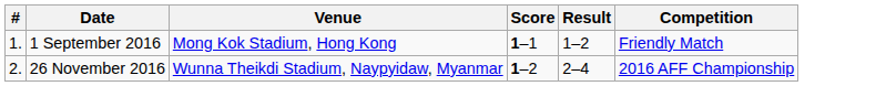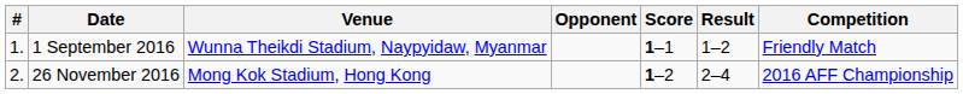 <table class="wikitable" style="font-size:90%">
 <tr>
 <th>#</th>
 <th>Date</th>
 <th>Venue</th>
+<th>Opponent</th>
 <th>Score</th>
 <th>Result</th>
 <th>Competition</th>
 </tr>
 <tr>
 <td>1.</td>
 <td>1 September 2016</td>
-<td><a href='#'>Mong Kok Stadium</a>, <a href='#'>Hong Kong</a></td>
+<td><a href='#'>Wunna Theikdi Stadium</a>, <a href='#'>Naypyidaw</a>, <a href='#'>Myanmar</a></td>
+<td></td>
 <td><strong>1</strong>–1</td>
 <td>1–2</td>
 <td><a href='#'>Friendly Match</a></td>
 </tr>
 <tr>
 <td>2.</td>
 <td>26 November 2016</td>
-<td><a href='#'>Wunna Theikdi Stadium</a>, <a href='#'>Naypyidaw</a>, <a href='#'>Myanmar</a></td>
+<td><a href='#'>Mong Kok Stadium</a>, <a href='#'>Hong Kong</a></td>
+<td></td>
 <td><strong>1</strong>–2</td>
 <td>2–4</td>
 <td><a href='#'>2016 AFF Championship</a></td>
 </tr>
 </table>
